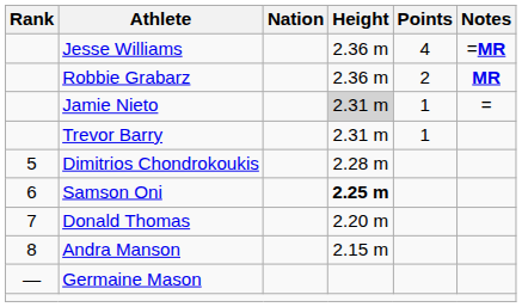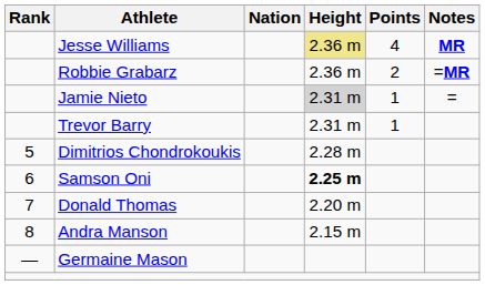 <table class="wikitable mw-datatable sortable" style="text-align:center;">
 <tr>
 <th>Rank</th>
 <th>Athlete</th>
 <th>Nation</th>
 <th>Height</th>
 <th>Points</th>
 <th>Notes</th>
 </tr>
 <tr>
 <td></td>
 <td align=left><a href='#'>Jesse Williams</a></td>
 <td align=left></td>
-<td>2.36 m</td>
+<td style="background: khaki;">2.36 m</td>
 <td>4</td>
-<td>=<strong><a href='#'>MR</a></strong></td>
+<td><strong><a href='#'>MR</a></strong></td>
 </tr>
 <tr>
 <td></td>
 <td align=left><a href='#'>Robbie Grabarz</a></td>
 <td align=left></td>
 <td>2.36 m</td>
 <td>2</td>
-<td><strong><a href='#'>MR</a></strong></td>
+<td>=<strong><a href='#'>MR</a></strong></td>
 </tr>
 <tr>
 <td></td>
 <td align=left><a href='#'>Jamie Nieto</a></td>
 <td align=left></td>
 <td style="background: lightgrey;">2.31 m</td>
 <td>1</td>
 <td>=</td>
 </tr>
 <tr>
 <td></td>
 <td align=left><a href='#'>Trevor Barry</a></td>
 <td align=left></td>
 <td>2.31 m</td>
 <td>1</td>
 <td></td>
 </tr>
 <tr>
 <td>5</td>
 <td align=left><a href='#'>Dimitrios Chondrokoukis</a></td>
 <td align=left></td>
 <td>2.28 m</td>
 <td></td>
 <td></td>
 </tr>
 <tr>
 <td>6</td>
 <td align=left><a href='#'>Samson Oni</a></td>
 <td align=left></td>
 <td><strong>2.25 m</strong></td>
 <td></td>
 <td></td>
 </tr>
 <tr>
 <td>7</td>
 <td align=left><a href='#'>Donald Thomas</a></td>
 <td align=left></td>
 <td>2.20 m</td>
 <td></td>
 <td></td>
 </tr>
 <tr>
 <td>8</td>
 <td align=left><a href='#'>Andra Manson</a></td>
 <td align=left></td>
 <td>2.15 m</td>
 <td></td>
 <td></td>
 </tr>
 <tr>
 <td>—</td>
 <td align=left><a href='#'>Germaine Mason</a></td>
 <td align=left></td>
 <td></td>
 <td></td>
 <td></td>
 </tr>
 <tr class="sortbottom">
 <td colspan=6></td>
 </tr>
 </table>
